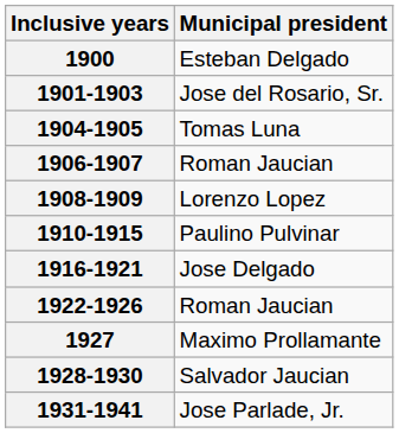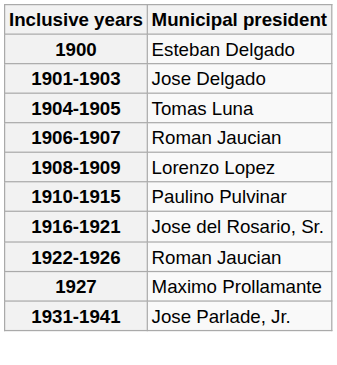 <table class="wikitable collapsible autocollapse" style="font-size:95%">
 <tr>
 <th scope="col">Inclusive years</th>
 <th scope="col">Municipal president</th>
 </tr>
 <tr>
 <th scope="row">1900</th>
 <td>Esteban Delgado</td>
 </tr>
 <tr>
 <th scope="row">1901-1903</th>
-<td>Jose del Rosario, Sr.</td>
+<td>Jose Delgado</td>
 </tr>
 <tr>
 <th scope="row">1904-1905</th>
 <td>Tomas Luna</td>
 </tr>
 <tr>
 <th scope="row">1906-1907</th>
 <td>Roman Jaucian</td>
 </tr>
 <tr>
 <th scope="row">1908-1909</th>
 <td>Lorenzo Lopez</td>
 </tr>
 <tr>
 <th scope="row">1910-1915</th>
 <td>Paulino Pulvinar</td>
 </tr>
 <tr>
 <th scope="row">1916-1921</th>
-<td>Jose Delgado</td>
+<td>Jose del Rosario, Sr.</td>
 </tr>
 <tr>
 <th scope="row">1922-1926</th>
 <td>Roman Jaucian</td>
 </tr>
 <tr>
 <th scope="row">1927</th>
 <td>Maximo Prollamante</td>
 </tr>
 <tr>
-<th scope="row">1928-1930</th>
-<td>Salvador Jaucian</td>
-</tr>
-<tr>
 <th scope="row">1931-1941</th>
 <td>Jose Parlade, Jr. </td>
 </tr>
 </table>
